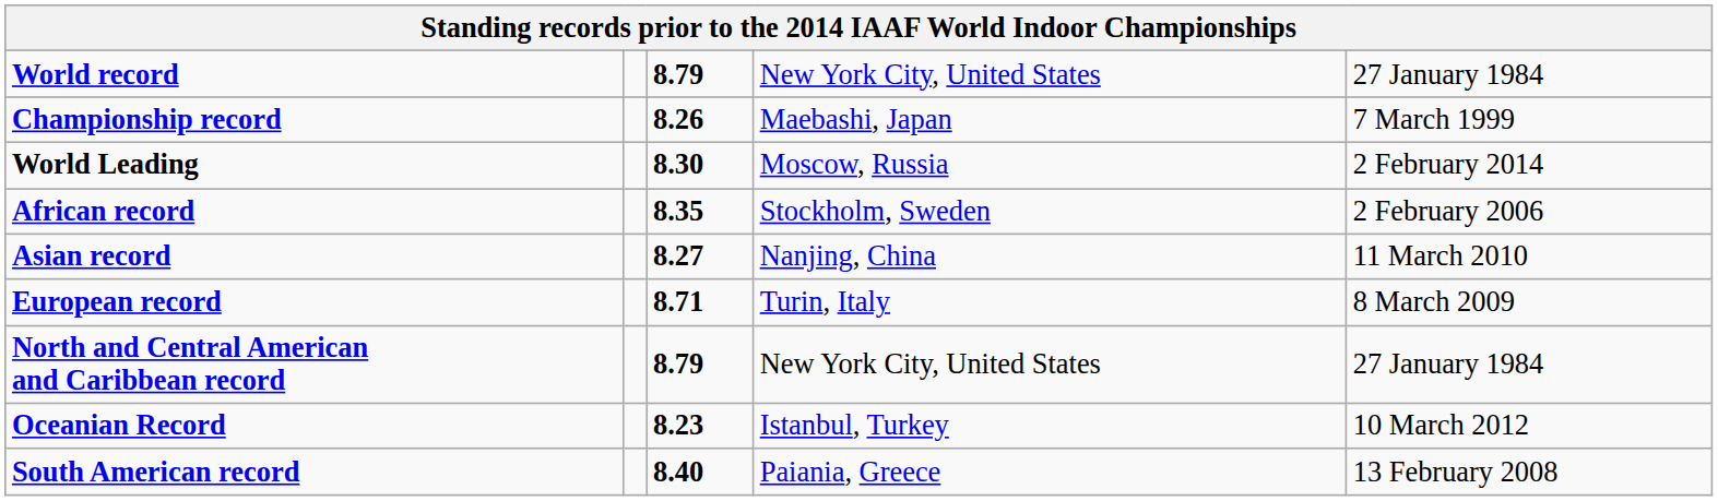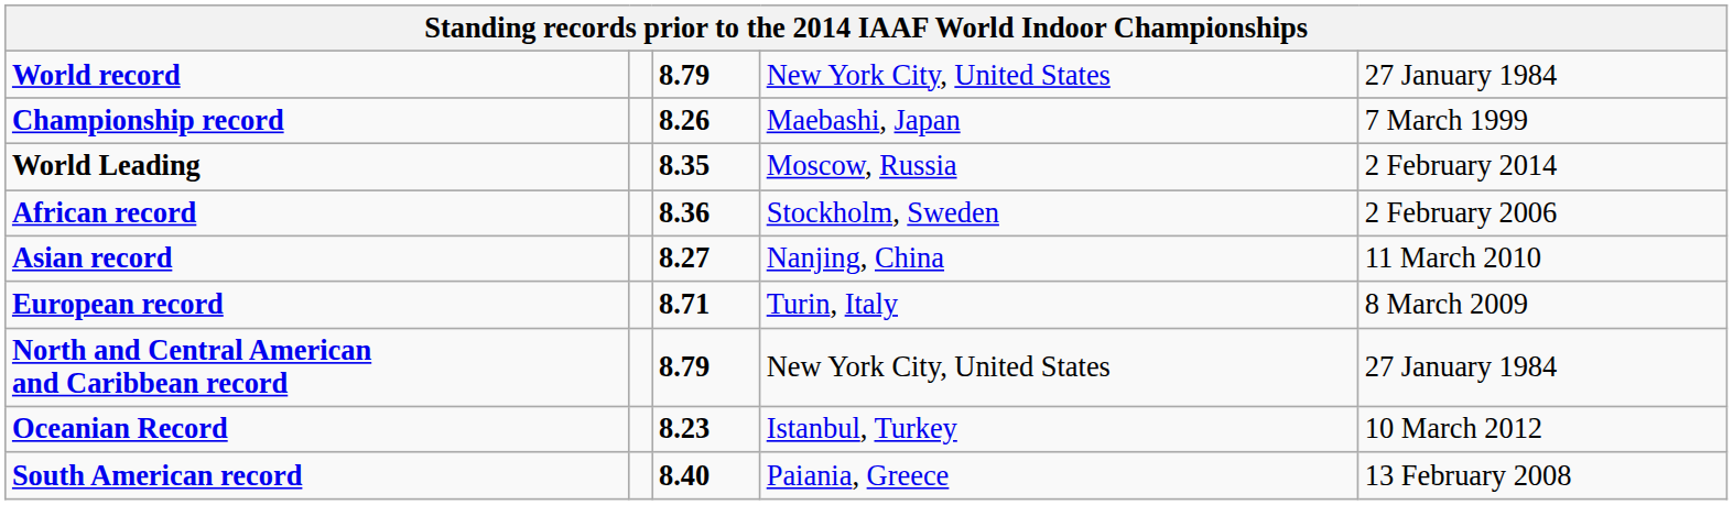 <table class="wikitable" width=75%>
 <tr>
 <th colspan="5">Standing records prior to the 2014 IAAF World Indoor Championships</th>
 </tr>
 <tr>
 <td><strong><a href='#'>World record</a></strong></td>
 <td></td>
 <td><strong>8.79</strong></td>
 <td><a href='#'>New York City</a>, <a href='#'>United States</a></td>
 <td>27 January 1984</td>
 </tr>
 <tr>
 <td><strong><a href='#'>Championship record</a></strong></td>
 <td></td>
 <td><strong>8.26</strong></td>
 <td><a href='#'>Maebashi</a>, <a href='#'>Japan</a></td>
 <td>7 March 1999</td>
 </tr>
 <tr>
 <td><strong>World Leading</strong></td>
 <td></td>
-<td><strong>8.30</strong></td>
+<td><strong>8.35</strong></td>
 <td><a href='#'>Moscow</a>, <a href='#'>Russia</a></td>
 <td>2 February 2014</td>
 </tr>
 <tr>
 <td><strong><a href='#'>African record</a></strong></td>
 <td></td>
-<td><strong>8.35</strong></td>
+<td><strong>8.36</strong></td>
 <td><a href='#'>Stockholm</a>, <a href='#'>Sweden</a></td>
 <td>2 February 2006</td>
 </tr>
 <tr>
 <td><strong><a href='#'>Asian record</a></strong></td>
 <td></td>
 <td><strong>8.27</strong></td>
 <td><a href='#'>Nanjing</a>, <a href='#'>China</a></td>
 <td>11 March 2010</td>
 </tr>
 <tr>
 <td><strong><a href='#'>European record</a></strong></td>
 <td></td>
 <td><strong>8.71</strong></td>
 <td><a href='#'>Turin</a>, <a href='#'>Italy</a></td>
 <td>8 March 2009</td>
 </tr>
 <tr>
 <td><strong><a href='#'>North and Central American <br>and Caribbean record</a></strong></td>
 <td></td>
 <td><strong>8.79</strong></td>
 <td>New York City, United States</td>
 <td>27 January 1984</td>
 </tr>
 <tr>
 <td><strong><a href='#'>Oceanian Record</a></strong></td>
 <td></td>
 <td><strong>8.23</strong></td>
 <td><a href='#'>Istanbul</a>, <a href='#'>Turkey</a></td>
 <td>10 March 2012</td>
 </tr>
 <tr>
 <td><strong><a href='#'>South American record</a></strong></td>
 <td></td>
 <td><strong>8.40</strong></td>
 <td><a href='#'>Paiania</a>, <a href='#'>Greece</a></td>
 <td>13 February 2008</td>
 </tr>
 </table>
